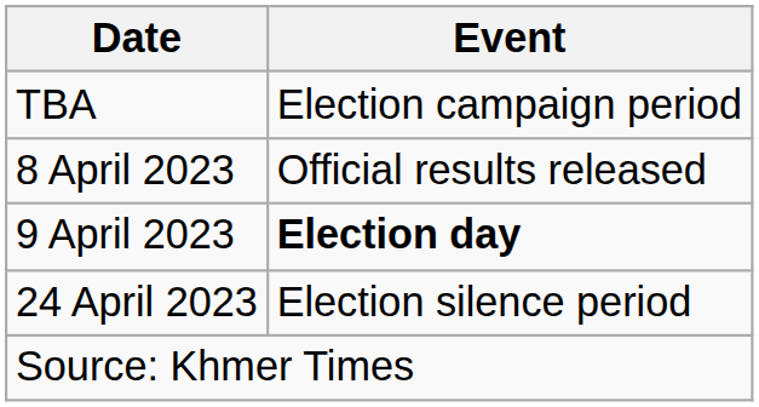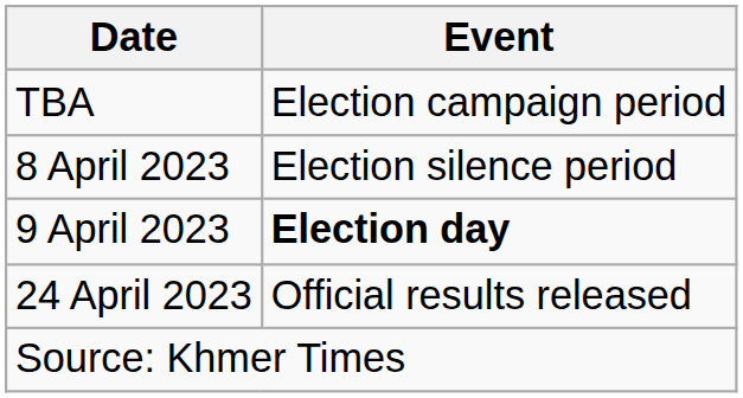 <table class="wikitable">
 <tr>
 <th>Date</th>
 <th>Event</th>
 </tr>
 <tr>
 <td>TBA</td>
 <td>Election campaign period</td>
 </tr>
 <tr>
 <td>8 April 2023</td>
-<td>Official results released</td>
+<td>Election silence period</td>
 </tr>
 <tr>
 <td>9 April 2023</td>
 <td><strong>Election day</strong></td>
 </tr>
 <tr>
 <td>24 April 2023</td>
-<td>Election silence period</td>
+<td>Official results released</td>
 </tr>
 <tr>
 <td colspan="2">Source: Khmer Times</td>
 </tr>
 </table>
